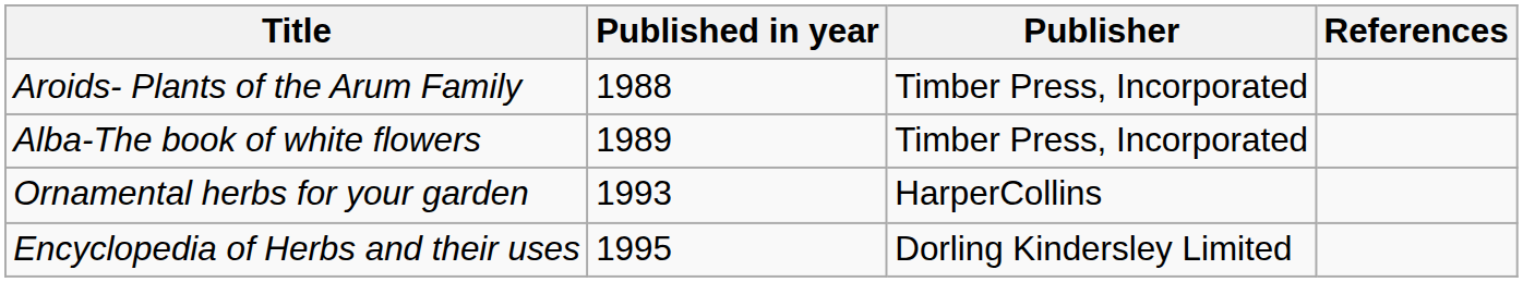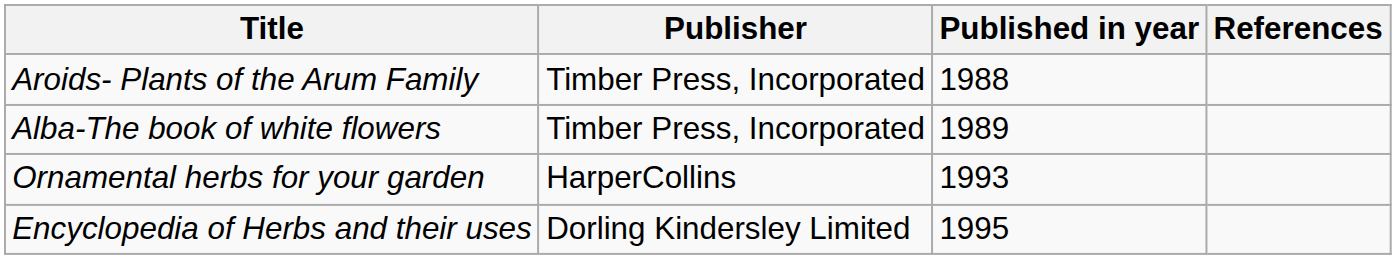 <table class="wikitable">
 <tr>
 <th>Title</th>
+<th>Publisher</th>
 <th>Published in year</th>
-<th>Publisher</th>
 <th>References</th>
 </tr>
 <tr>
 <td><em>Aroids- Plants of the Arum Family</em></td>
+<td>Timber Press, Incorporated</td>
 <td>1988</td>
-<td>Timber Press, Incorporated</td>
 <td></td>
 </tr>
 <tr>
 <td><em>Alba-The book of white flowers</em></td>
+<td>Timber Press, Incorporated</td>
 <td>1989</td>
-<td>Timber Press, Incorporated</td>
 <td></td>
 </tr>
 <tr>
 <td><em>Ornamental herbs for your garden</em></td>
+<td>HarperCollins</td>
 <td>1993</td>
-<td>HarperCollins</td>
 <td></td>
 </tr>
 <tr>
 <td><em>Encyclopedia of Herbs and their uses</em></td>
+<td>Dorling Kindersley Limited</td>
 <td>1995</td>
-<td>Dorling Kindersley Limited</td>
 <td></td>
 </tr>
 </table>
